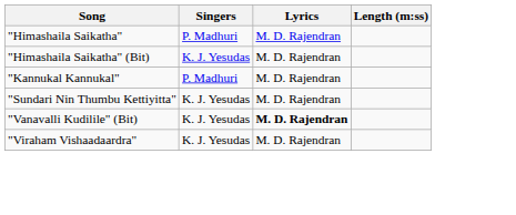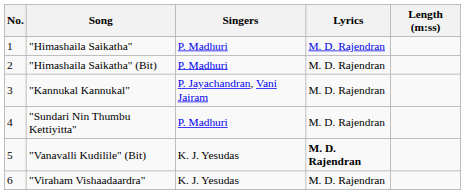 <table class="wikitable" style="font-size:95%;">
 <tr>
+<th>No.</th>
 <th>Song</th>
 <th>Singers</th>
 <th>Lyrics</th>
 <th>Length (m:ss)</th>
 </tr>
 <tr>
+<td>1</td>
 <td>"Himashaila Saikatha"</td>
 <td><a href='#'>P. Madhuri</a></td>
 <td><a href='#'>M. D. Rajendran</a></td>
 <td></td>
 </tr>
 <tr>
+<td>2</td>
 <td>"Himashaila Saikatha" (Bit)</td>
-<td><a href='#'>K. J. Yesudas</a></td>
-<td>M. D. Rajendran</td>
-<td></td>
-</tr>
-<tr>
-<td>"Kannukal Kannukal"</td>
 <td><a href='#'>P. Madhuri</a></td>
 <td>M. D. Rajendran</td>
 <td></td>
 </tr>
 <tr>
-<td>"Sundari Nin Thumbu Kettiyitta"</td>
-<td>K. J. Yesudas</td>
+<td>3</td>
+<td>"Kannukal Kannukal"</td>
+<td><a href='#'>P. Jayachandran</a>, <a href='#'>Vani Jairam</a></td>
 <td>M. D. Rajendran</td>
 <td></td>
 </tr>
 <tr>
+<td>4</td>
+<td>"Sundari Nin Thumbu Kettiyitta"</td>
+<td><a href='#'>P. Madhuri</a></td>
+<td>M. D. Rajendran</td>
+<td></td>
+</tr>
+<tr>
+<td>5</td>
 <td>"Vanavalli Kudilile" (Bit)</td>
 <td>K. J. Yesudas</td>
 <td><strong>M. D. Rajendran</strong></td>
 <td></td>
 </tr>
 <tr>
+<td>6</td>
 <td>"Viraham Vishaadaardra"</td>
 <td>K. J. Yesudas</td>
 <td>M. D. Rajendran</td>
 <td></td>
 </tr>
 </table>
